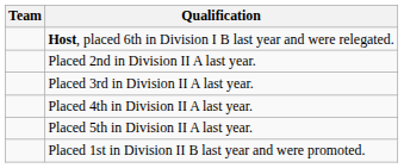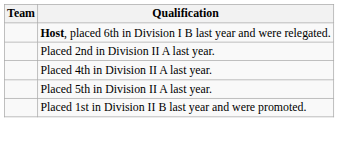 <table class="wikitable">
 <tr>
 <th>Team</th>
 <th>Qualification</th>
 </tr>
 <tr>
 <td></td>
 <td><strong>Host</strong>, placed 6th in Division I B last year and were relegated.</td>
 </tr>
 <tr>
 <td></td>
 <td>Placed 2nd in Division II A last year.</td>
 </tr>
 <tr>
 <td></td>
-<td>Placed 3rd in Division II A last year.</td>
-</tr>
-<tr>
-<td></td>
 <td>Placed 4th in Division II A last year.</td>
 </tr>
 <tr>
 <td></td>
 <td>Placed 5th in Division II A last year.</td>
 </tr>
 <tr>
 <td></td>
 <td>Placed 1st in Division II B last year and were promoted.</td>
 </tr>
 </table>
